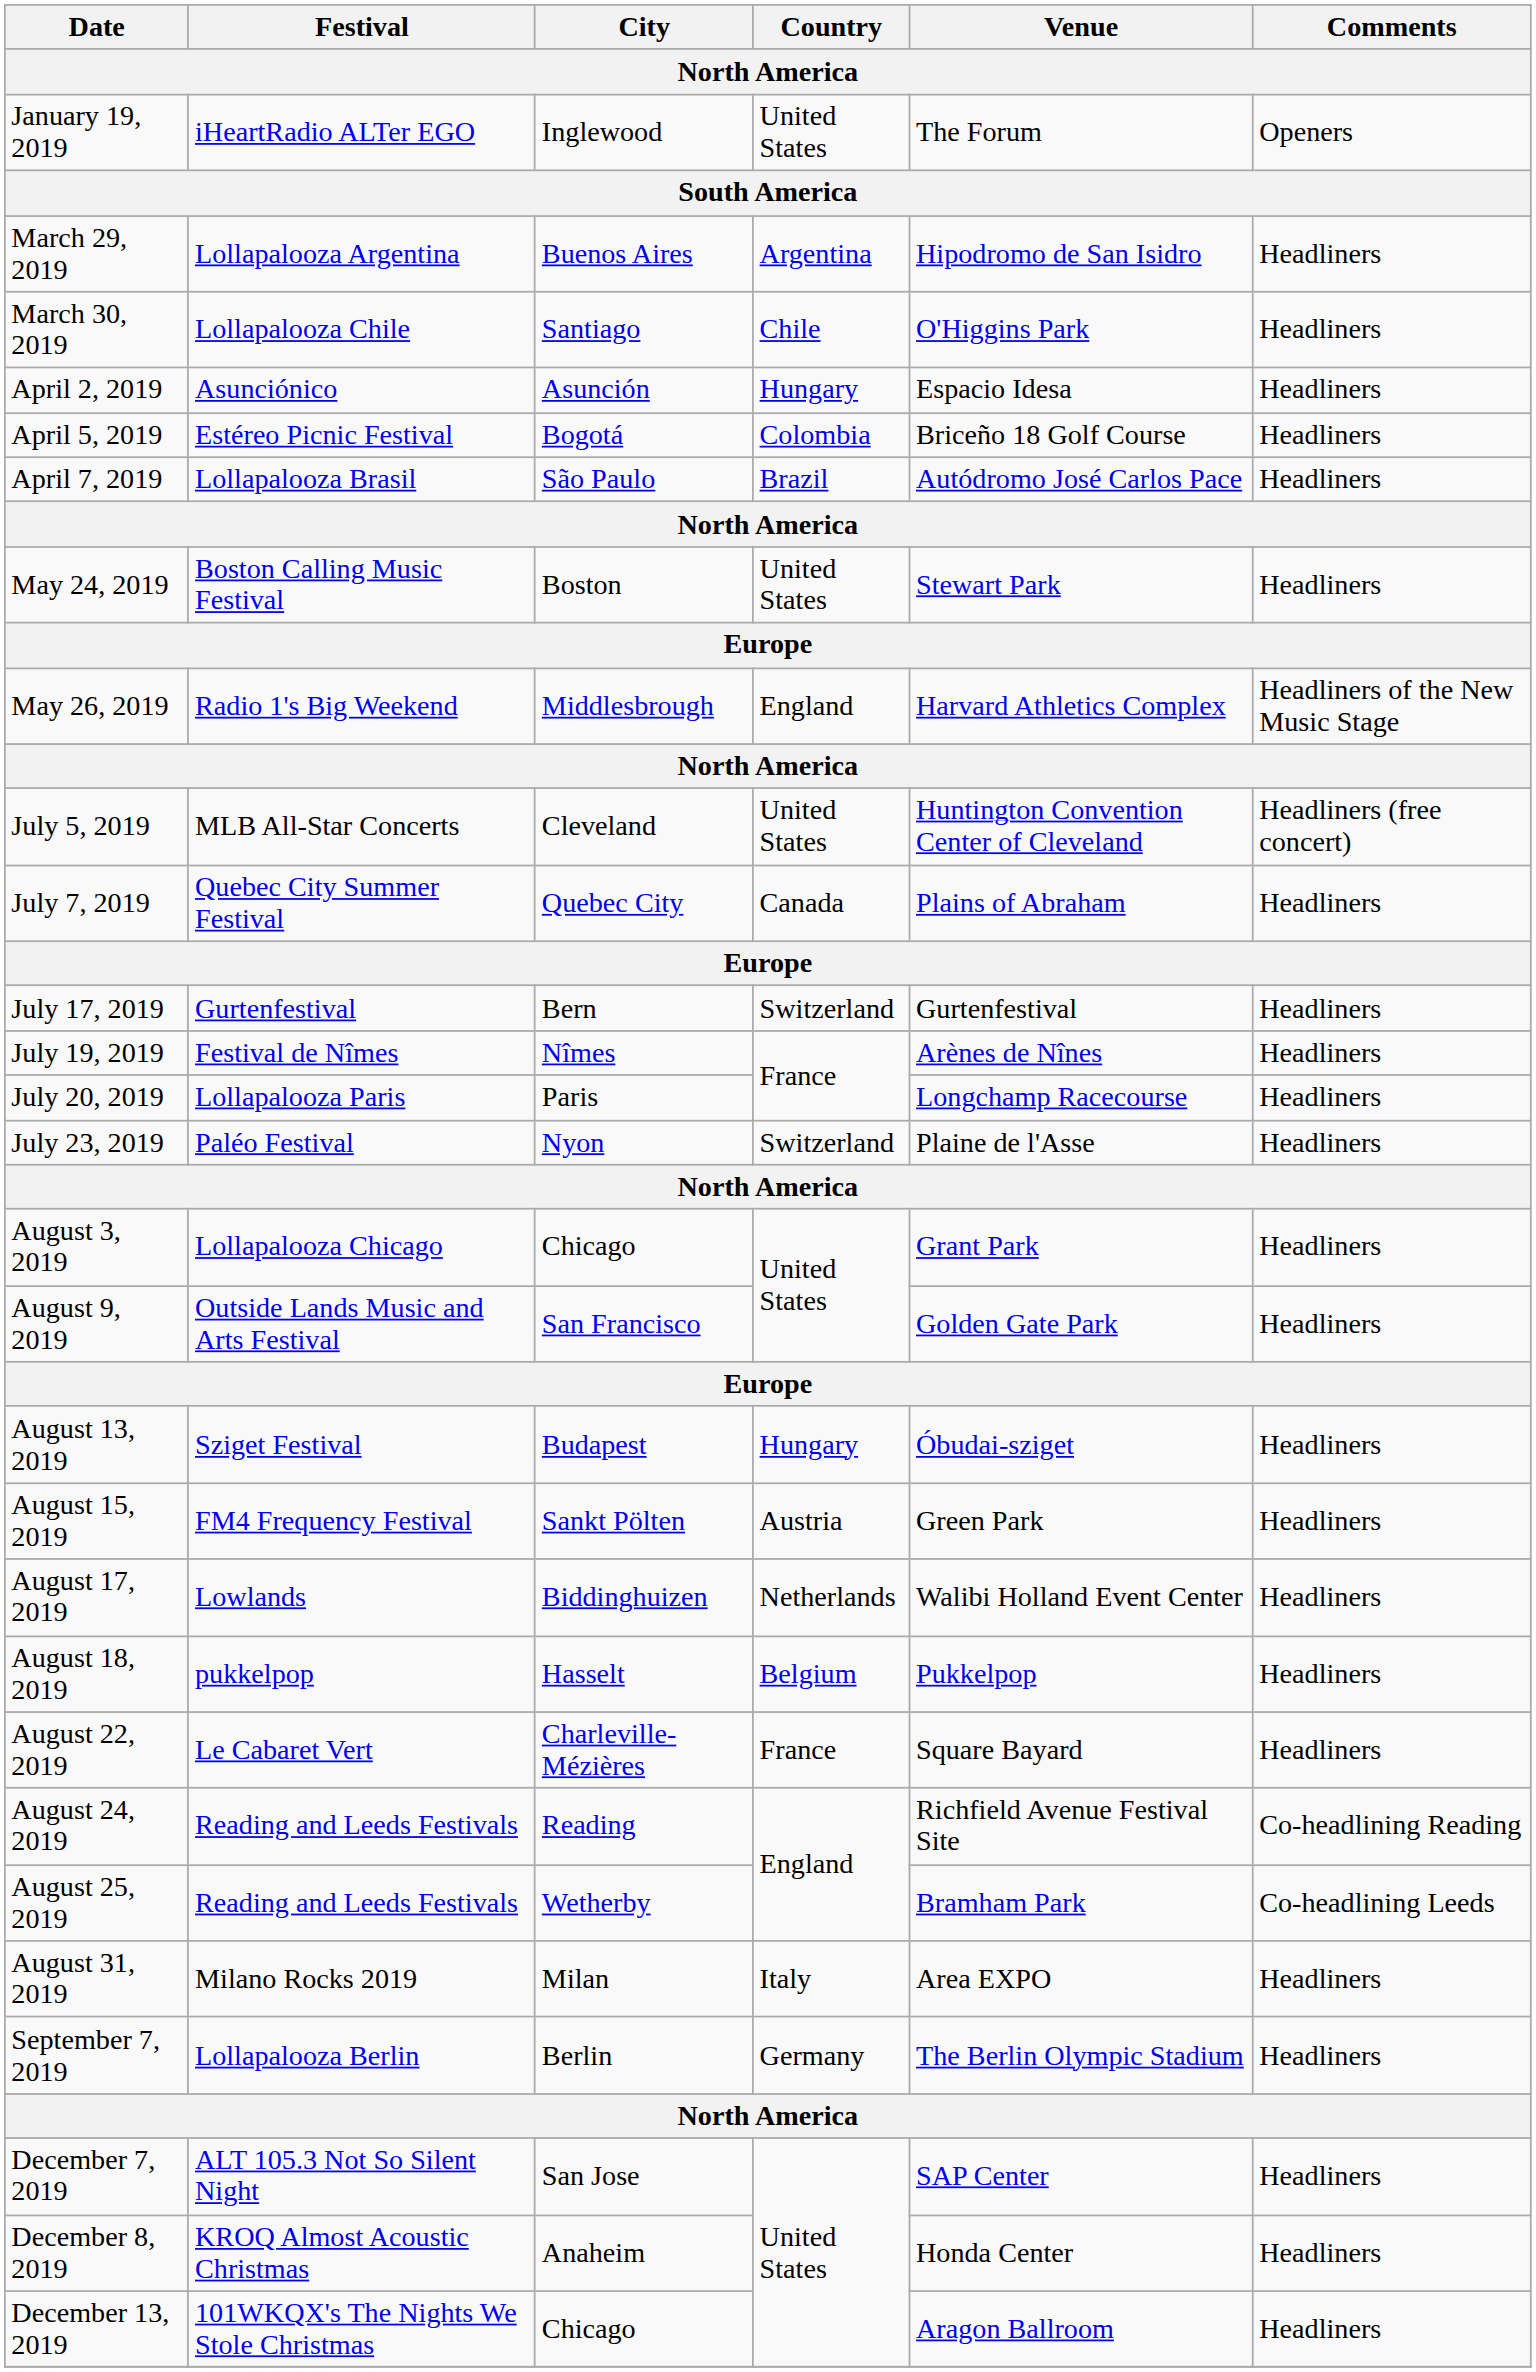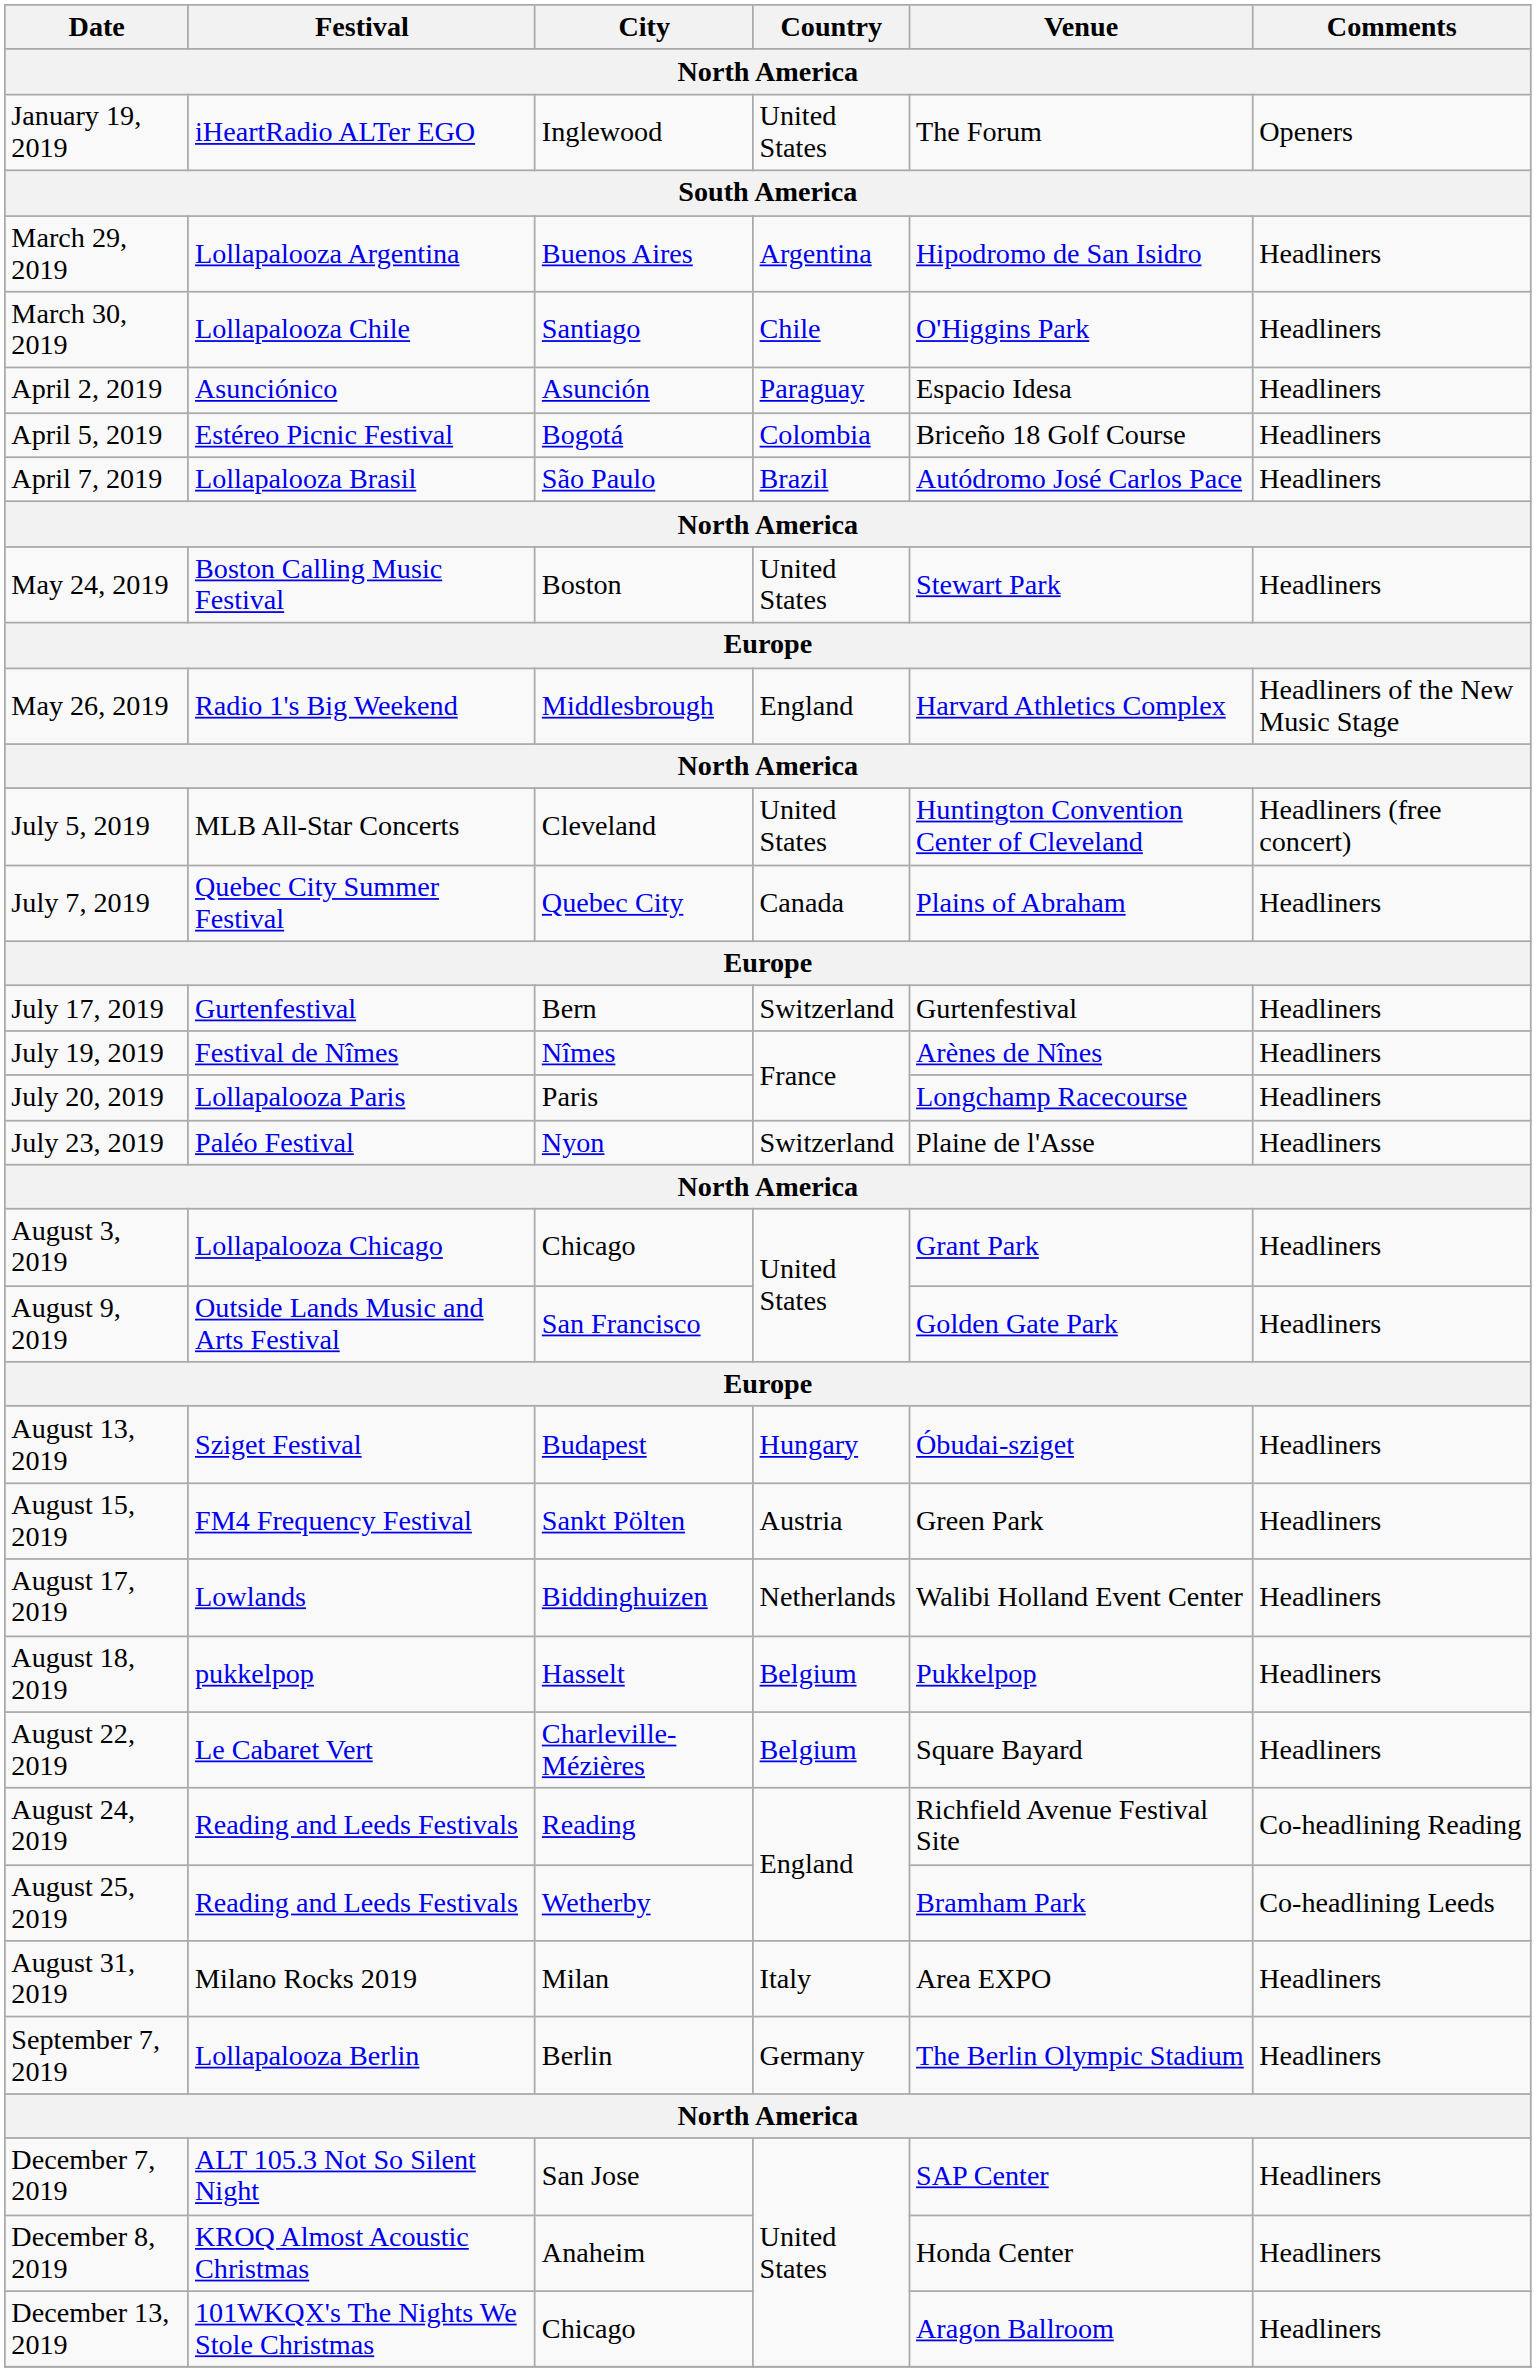 <table class="wikitable">
 <tr>
 <th>Date</th>
 <th>Festival</th>
 <th>City</th>
 <th>Country</th>
 <th>Venue</th>
 <th>Comments</th>
 </tr>
 <tr>
 <th colspan="10">North America</th>
 </tr>
 <tr>
 <td>January 19, 2019</td>
 <td><a href='#'>iHeartRadio ALTer EGO</a></td>
 <td>Inglewood</td>
 <td>United States</td>
 <td>The Forum</td>
 <td>Openers</td>
 </tr>
 <tr>
 <th colspan="10">South America</th>
 </tr>
 <tr>
 <td>March 29, 2019</td>
 <td><a href='#'>Lollapalooza Argentina</a></td>
 <td><a href='#'>Buenos Aires</a></td>
 <td><a href='#'>Argentina</a></td>
 <td><a href='#'>Hipodromo de San Isidro</a></td>
 <td>Headliners</td>
 </tr>
 <tr>
 <td>March 30, 2019</td>
 <td><a href='#'>Lollapalooza Chile</a></td>
 <td><a href='#'>Santiago</a></td>
 <td><a href='#'>Chile</a></td>
 <td><a href='#'>O'Higgins Park</a></td>
 <td>Headliners</td>
 </tr>
 <tr>
 <td>April 2, 2019</td>
 <td><a href='#'>Asunciónico</a></td>
 <td><a href='#'>Asunción</a></td>
-<td><a href='#'>Hungary</a></td>
+<td><a href='#'>Paraguay</a></td>
 <td>Espacio Idesa</td>
 <td>Headliners</td>
 </tr>
 <tr>
 <td>April 5, 2019</td>
 <td><a href='#'>Estéreo Picnic Festival</a></td>
 <td><a href='#'>Bogotá</a></td>
 <td><a href='#'>Colombia</a></td>
 <td>Briceño 18 Golf Course</td>
 <td>Headliners</td>
 </tr>
 <tr>
 <td>April 7, 2019</td>
 <td><a href='#'>Lollapalooza Brasil</a></td>
 <td><a href='#'>São Paulo</a></td>
 <td><a href='#'>Brazil</a></td>
 <td><a href='#'>Autódromo José Carlos Pace</a></td>
 <td>Headliners</td>
 </tr>
 <tr>
 <th colspan="10">North America</th>
 </tr>
 <tr>
 <td>May 24, 2019</td>
 <td><a href='#'>Boston Calling Music Festival</a></td>
 <td>Boston</td>
 <td>United States</td>
 <td><a href='#'>Stewart Park</a></td>
 <td>Headliners</td>
 </tr>
 <tr>
 <th colspan="10">Europe</th>
 </tr>
 <tr>
 <td>May 26, 2019</td>
 <td><a href='#'>Radio 1's Big Weekend</a></td>
 <td><a href='#'>Middlesbrough</a></td>
 <td>England</td>
 <td><a href='#'>Harvard Athletics Complex</a></td>
 <td>Headliners of the New Music Stage</td>
 </tr>
 <tr>
 <th colspan="10">North America</th>
 </tr>
 <tr>
 <td>July 5, 2019</td>
 <td>MLB All-Star Concerts</td>
 <td>Cleveland</td>
 <td>United States</td>
 <td><a href='#'>Huntington Convention Center of Cleveland</a></td>
 <td>Headliners (free concert)</td>
 </tr>
 <tr>
 <td>July 7, 2019</td>
 <td><a href='#'>Quebec City Summer Festival</a></td>
 <td><a href='#'>Quebec City</a></td>
 <td>Canada</td>
 <td><a href='#'>Plains of Abraham</a></td>
 <td>Headliners</td>
 </tr>
 <tr>
 <th colspan="10">Europe</th>
 </tr>
 <tr>
 <td>July 17, 2019</td>
 <td><a href='#'>Gurtenfestival</a></td>
 <td>Bern</td>
 <td>Switzerland</td>
 <td>Gurtenfestival</td>
 <td>Headliners</td>
 </tr>
 <tr>
 <td>July 19, 2019</td>
 <td><a href='#'>Festival de Nîmes</a></td>
 <td><a href='#'>Nîmes</a></td>
 <td rowspan="2">France</td>
 <td><a href='#'>Arènes de Nînes</a></td>
 <td>Headliners</td>
 </tr>
 <tr>
 <td>July 20, 2019</td>
 <td><a href='#'>Lollapalooza Paris</a></td>
 <td>Paris</td>
 <td><a href='#'>Longchamp Racecourse</a></td>
 <td>Headliners</td>
 </tr>
 <tr>
 <td>July 23, 2019</td>
 <td><a href='#'>Paléo Festival</a></td>
 <td><a href='#'>Nyon</a></td>
 <td>Switzerland</td>
 <td>Plaine de l'Asse</td>
 <td>Headliners</td>
 </tr>
 <tr>
 <th colspan="10">North America</th>
 </tr>
 <tr>
 <td>August 3, 2019</td>
 <td><a href='#'>Lollapalooza Chicago</a></td>
 <td>Chicago</td>
 <td rowspan="2">United States</td>
 <td><a href='#'>Grant Park</a></td>
 <td>Headliners</td>
 </tr>
 <tr>
 <td>August 9, 2019</td>
 <td><a href='#'>Outside Lands Music and Arts Festival</a></td>
 <td><a href='#'>San Francisco</a></td>
 <td><a href='#'>Golden Gate Park</a></td>
 <td>Headliners</td>
 </tr>
 <tr>
 <th colspan="10">Europe</th>
 </tr>
 <tr>
 <td>August 13, 2019</td>
 <td><a href='#'>Sziget Festival</a></td>
 <td><a href='#'>Budapest</a></td>
 <td><a href='#'>Hungary</a></td>
 <td><a href='#'>Óbudai-sziget</a></td>
 <td>Headliners</td>
 </tr>
 <tr>
 <td>August 15, 2019</td>
 <td><a href='#'>FM4 Frequency Festival</a></td>
 <td><a href='#'>Sankt Pölten</a></td>
 <td>Austria</td>
 <td>Green Park</td>
 <td>Headliners</td>
 </tr>
 <tr>
 <td>August 17, 2019</td>
 <td><a href='#'>Lowlands</a></td>
 <td><a href='#'>Biddinghuizen</a></td>
 <td>Netherlands</td>
 <td>Walibi Holland Event Center</td>
 <td>Headliners</td>
 </tr>
 <tr>
 <td>August 18, 2019</td>
 <td><a href='#'>pukkelpop</a></td>
 <td><a href='#'>Hasselt</a></td>
 <td><a href='#'>Belgium</a></td>
 <td><a href='#'>Pukkelpop</a></td>
 <td>Headliners</td>
 </tr>
 <tr>
 <td>August 22, 2019</td>
 <td><a href='#'>Le Cabaret Vert</a></td>
 <td><a href='#'>Charleville-Mézières</a></td>
-<td>France</td>
+<td><a href='#'>Belgium</a></td>
 <td>Square Bayard</td>
 <td>Headliners</td>
 </tr>
 <tr>
 <td>August 24, 2019</td>
 <td><a href='#'>Reading and Leeds Festivals</a></td>
 <td><a href='#'>Reading</a></td>
 <td rowspan="2">England</td>
 <td>Richfield Avenue Festival Site</td>
 <td>Co-headlining Reading</td>
 </tr>
 <tr>
 <td>August 25, 2019</td>
 <td><a href='#'>Reading and Leeds Festivals</a></td>
 <td><a href='#'>Wetherby</a></td>
 <td><a href='#'>Bramham Park</a></td>
 <td>Co-headlining Leeds</td>
 </tr>
 <tr>
 <td>August 31, 2019</td>
 <td>Milano Rocks 2019</td>
 <td>Milan</td>
 <td>Italy</td>
 <td>Area EXPO</td>
 <td>Headliners</td>
 </tr>
 <tr>
 <td>September 7, 2019</td>
 <td><a href='#'>Lollapalooza Berlin</a></td>
 <td>Berlin</td>
 <td>Germany</td>
 <td><a href='#'>The Berlin Olympic Stadium</a></td>
 <td>Headliners</td>
 </tr>
 <tr>
 <th colspan="10">North America</th>
 </tr>
 <tr>
 <td>December 7, 2019</td>
 <td><a href='#'>ALT 105.3 Not So Silent Night</a></td>
 <td>San Jose</td>
 <td rowspan="3">United States</td>
 <td><a href='#'>SAP Center</a></td>
 <td>Headliners</td>
 </tr>
 <tr>
 <td>December 8, 2019</td>
 <td><a href='#'>KROQ Almost Acoustic Christmas</a></td>
 <td>Anaheim</td>
 <td>Honda Center</td>
 <td>Headliners</td>
 </tr>
 <tr>
 <td>December 13, 2019</td>
 <td><a href='#'>101WKQX's The Nights We Stole Christmas</a></td>
 <td>Chicago</td>
 <td><a href='#'>Aragon Ballroom</a></td>
 <td>Headliners</td>
 </tr>
 <tr>
 </tr>
 </table>
